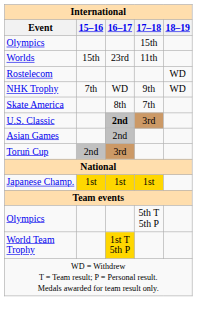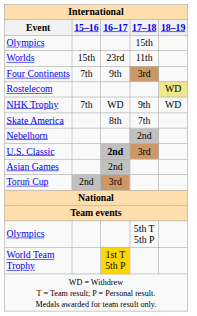 <table class="wikitable" style="text-align:center">
 <tr>
 <th colspan="5" style="background:#ffdead; text-align:center;">International</th>
 </tr>
 <tr>
 <th>Event</th>
 <th><a href='#'>15–16</a></th>
 <th><a href='#'>16–17</a></th>
 <th><a href='#'>17–18</a></th>
 <th><a href='#'>18–19</a></th>
 </tr>
 <tr>
 <td align=left><a href='#'>Olympics</a></td>
 <td></td>
 <td></td>
 <td>15th</td>
 <td></td>
 </tr>
 <tr>
 <td align=left><a href='#'>Worlds</a></td>
 <td>15th</td>
 <td>23rd</td>
 <td>11th</td>
 <td></td>
 </tr>
 <tr>
+<td align=left><a href='#'>Four Continents</a></td>
+<td>7th</td>
+<td>9th</td>
+<td bgcolor=cc9966>3rd</td>
+<td></td>
+</tr>
+<tr>
 <td align=left> <a href='#'>Rostelecom</a></td>
 <td></td>
 <td></td>
 <td></td>
-<td>WD</td>
+<td style="background: khaki;">WD</td>
 </tr>
 <tr>
 <td align=left> <a href='#'>NHK Trophy</a></td>
 <td>7th</td>
 <td>WD</td>
 <td>9th</td>
 <td>WD</td>
 </tr>
 <tr>
 <td align=left> <a href='#'>Skate America</a></td>
 <td></td>
 <td>8th</td>
 <td>7th</td>
+<td></td>
+</tr>
+<tr>
+<td align=left> <a href='#'>Nebelhorn</a></td>
+<td></td>
+<td></td>
+<td bgcolor=silver>2nd</td>
 <td></td>
 </tr>
 <tr>
 <td align=left> <a href='#'>U.S. Classic</a></td>
 <td></td>
 <td bgcolor=silver><strong>2nd</strong></td>
 <td bgcolor=cc9966>3rd</td>
 <td></td>
 </tr>
 <tr>
 <td align=left><a href='#'>Asian Games</a></td>
 <td></td>
 <td bgcolor=silver>2nd</td>
 <td></td>
 <td></td>
 </tr>
 <tr>
 <td align=left><a href='#'>Toruń Cup</a></td>
 <td bgcolor=silver>2nd</td>
 <td bgcolor=cc9966>3rd</td>
 <td></td>
 <td></td>
 </tr>
 <tr>
 <th colspan="5" style="background:#ffdead; text-align:center;">National</th>
 </tr>
 <tr>
-<td align=left><a href='#'>Japanese Champ.</a></td>
-<td bgcolor=gold>1st</td>
-<td bgcolor=gold>1st</td>
-<td bgcolor=gold>1st</td>
-<td></td>
-</tr>
-<tr>
 <th colspan="5" style="background:#ffdead; text-align:center;">Team events</th>
 </tr>
 <tr>
 <td align=left><a href='#'>Olympics</a></td>
 <td></td>
 <td></td>
 <td>5th T <br> 5th P</td>
 <td></td>
 </tr>
 <tr>
 <td align=left><a href='#'>World Team <br>Trophy</a></td>
 <td></td>
 <td bgcolor=gold>1st T <br> 5th P</td>
 <td></td>
 <td></td>
 </tr>
 <tr>
 <td colspan="5" style="text-align:center;"><small>WD = Withdrew <br> T = Team result; P = Personal result. <br> Medals awarded for team result only.</small></td>
 </tr>
 </table>
